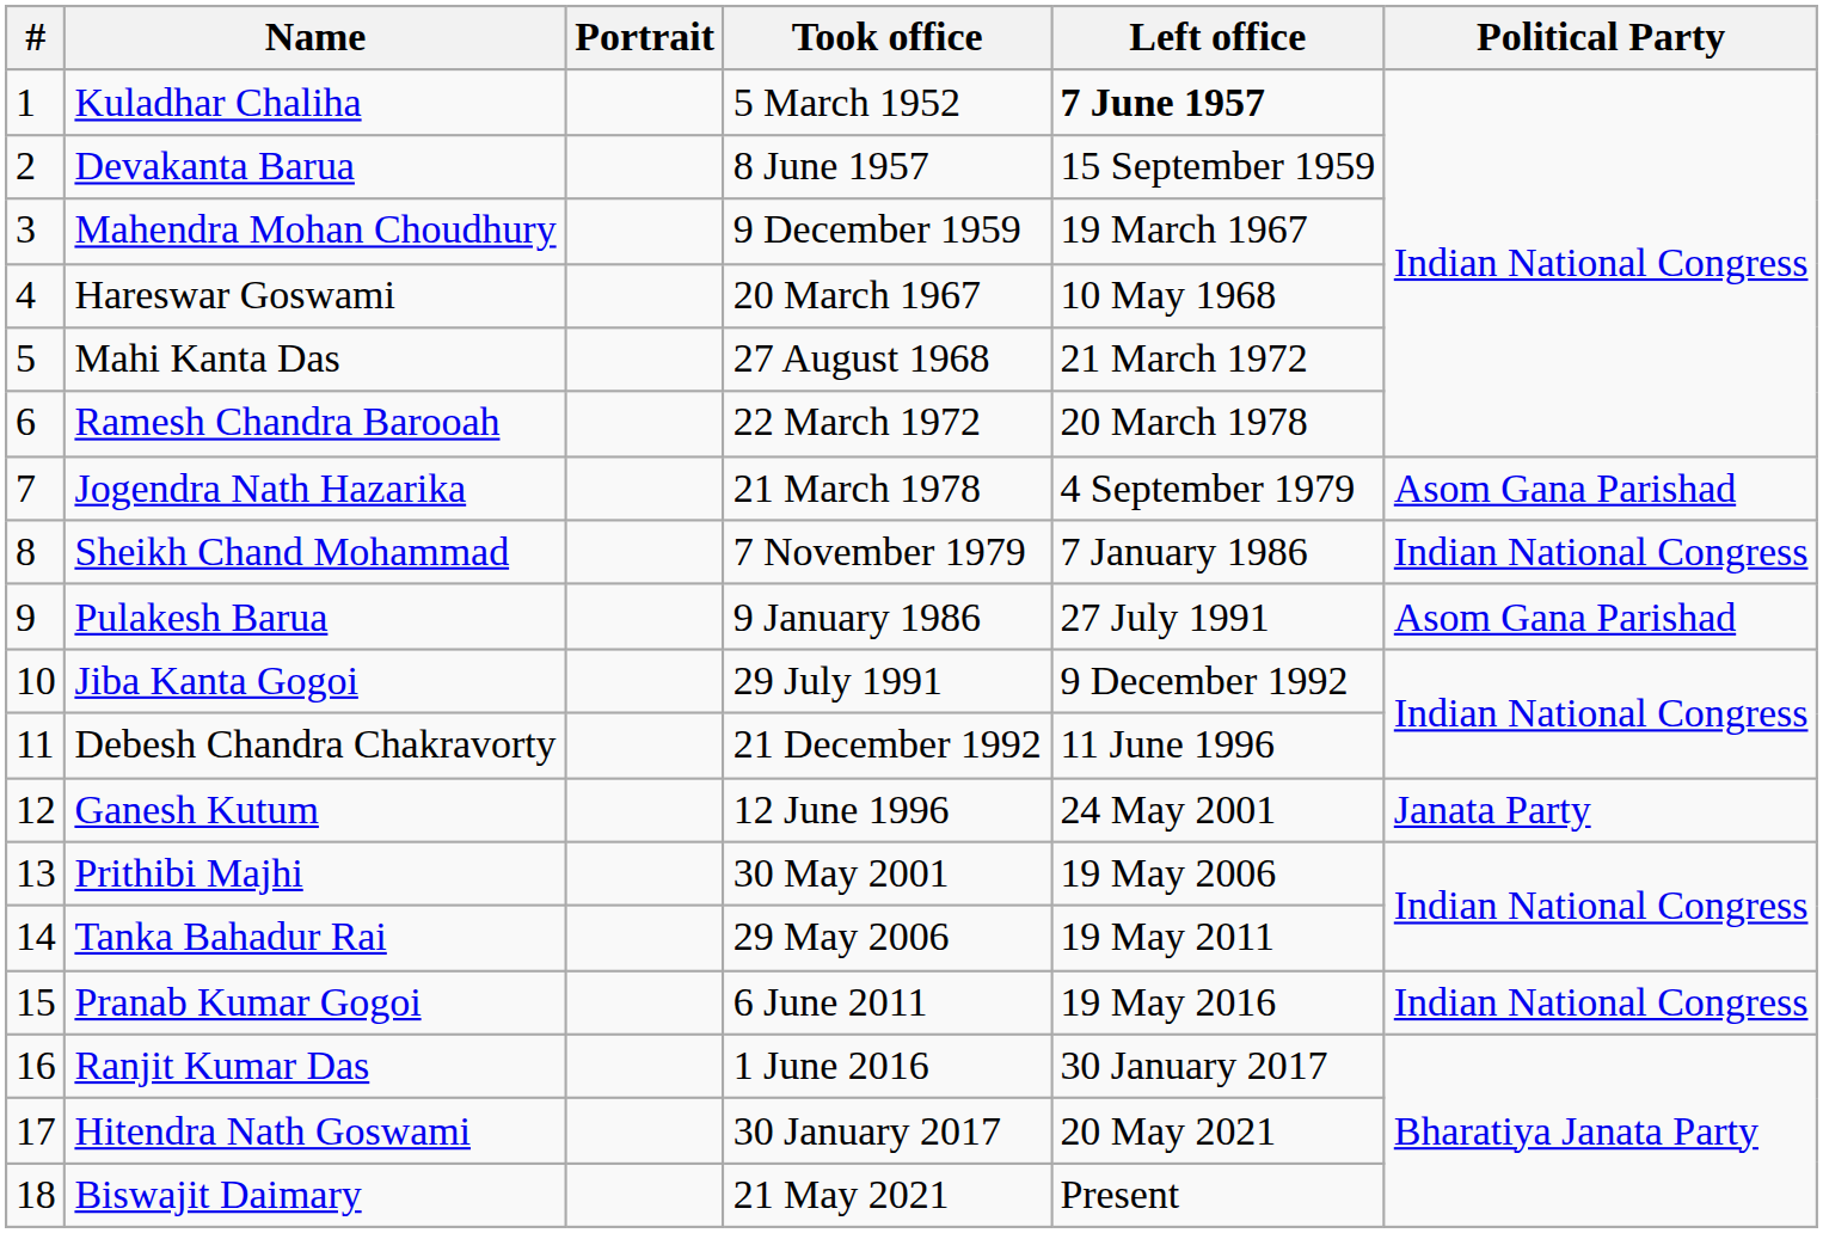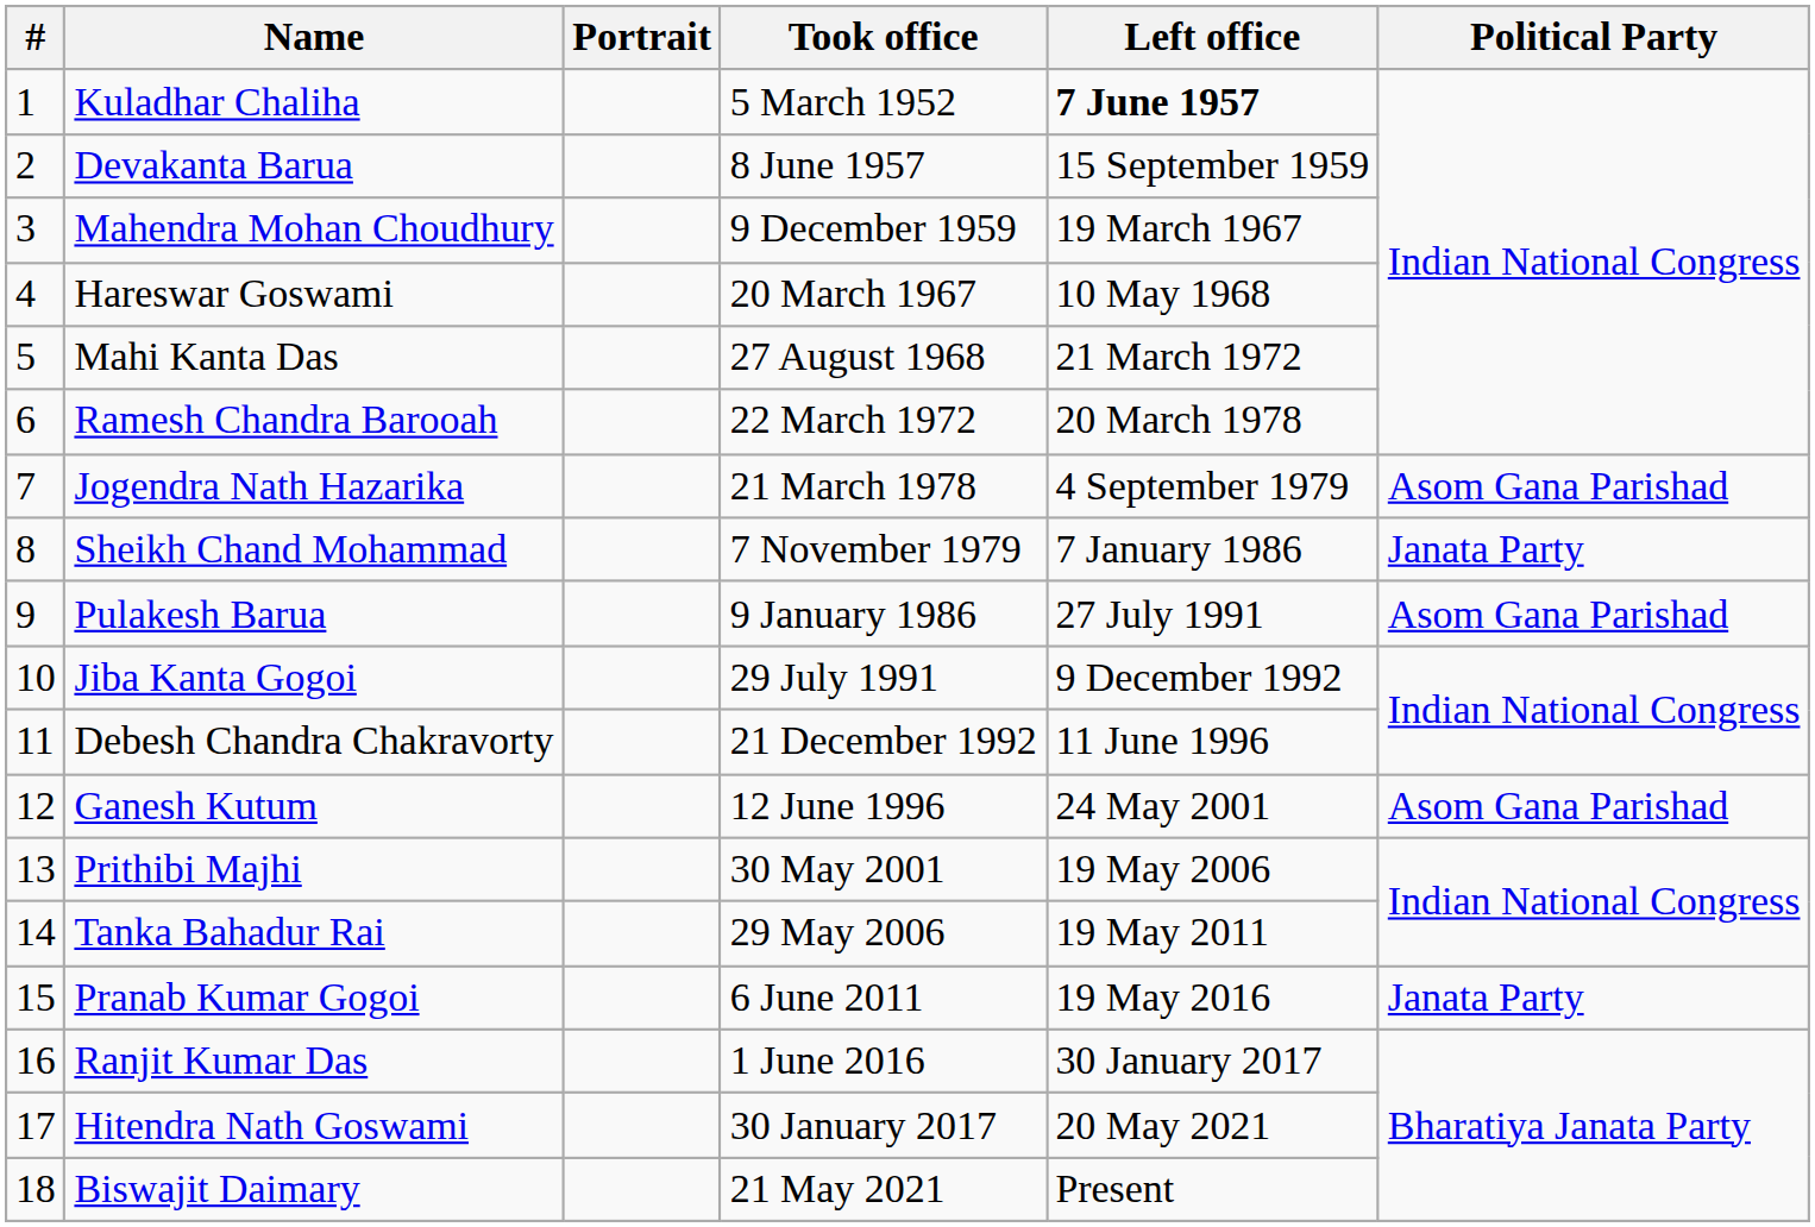 <table class="wikitable">
 <tr>
 <th>#</th>
 <th>Name</th>
 <th>Portrait</th>
 <th>Took office</th>
 <th>Left office</th>
 <th>Political Party</th>
 </tr>
 <tr>
 <td>1</td>
 <td><a href='#'>Kuladhar Chaliha</a></td>
 <td></td>
 <td>5 March 1952</td>
 <td><strong>7 June 1957</strong></td>
 <td rowspan="6"><a href='#'>Indian National Congress</a></td>
 </tr>
 <tr>
 <td>2</td>
 <td><a href='#'>Devakanta Barua</a></td>
 <td></td>
 <td>8 June 1957</td>
 <td>15 September 1959</td>
 </tr>
 <tr>
 <td>3</td>
 <td><a href='#'>Mahendra Mohan Choudhury</a></td>
 <td></td>
 <td>9 December 1959</td>
 <td>19 March 1967</td>
 </tr>
 <tr>
 <td>4</td>
 <td>Hareswar Goswami</td>
 <td></td>
 <td>20 March 1967</td>
 <td>10 May 1968</td>
 </tr>
 <tr>
 <td>5</td>
 <td>Mahi Kanta Das</td>
 <td></td>
 <td>27 August 1968</td>
 <td>21 March 1972</td>
 </tr>
 <tr>
 <td>6</td>
 <td><a href='#'>Ramesh Chandra Barooah</a></td>
 <td></td>
 <td>22 March 1972</td>
 <td>20 March 1978</td>
 </tr>
 <tr>
 <td>7</td>
 <td><a href='#'>Jogendra Nath Hazarika</a></td>
 <td></td>
 <td>21 March 1978</td>
 <td>4 September 1979</td>
 <td><a href='#'>Asom Gana Parishad</a></td>
 </tr>
 <tr>
 <td>8</td>
 <td><a href='#'>Sheikh Chand Mohammad</a></td>
 <td></td>
 <td>7 November 1979</td>
 <td>7 January 1986</td>
-<td><a href='#'>Indian National Congress</a></td>
+<td><a href='#'>Janata Party</a></td>
 </tr>
 <tr>
 <td>9</td>
 <td><a href='#'>Pulakesh Barua</a></td>
 <td></td>
 <td>9 January 1986</td>
 <td>27 July 1991</td>
 <td><a href='#'>Asom Gana Parishad</a></td>
 </tr>
 <tr>
 <td>10</td>
 <td><a href='#'>Jiba Kanta Gogoi</a></td>
 <td></td>
 <td>29 July 1991</td>
 <td>9 December 1992</td>
 <td rowspan="2"><a href='#'>Indian National Congress</a></td>
 </tr>
 <tr>
 <td>11</td>
 <td>Debesh Chandra Chakravorty</td>
 <td></td>
 <td>21 December 1992</td>
 <td>11 June 1996</td>
 </tr>
 <tr>
 <td>12</td>
 <td><a href='#'>Ganesh Kutum</a></td>
 <td></td>
 <td>12 June 1996</td>
 <td>24 May 2001</td>
-<td><a href='#'>Janata Party</a></td>
+<td><a href='#'>Asom Gana Parishad</a></td>
 </tr>
 <tr>
 <td>13</td>
 <td><a href='#'>Prithibi Majhi</a></td>
 <td></td>
 <td>30 May 2001</td>
 <td>19 May 2006</td>
 <td rowspan="2"><a href='#'>Indian National Congress</a></td>
 </tr>
 <tr>
 <td>14</td>
 <td><a href='#'>Tanka Bahadur Rai</a></td>
 <td></td>
 <td>29 May 2006</td>
 <td>19 May 2011</td>
 </tr>
 <tr>
 <td>15</td>
 <td><a href='#'>Pranab Kumar Gogoi</a></td>
 <td></td>
 <td>6 June 2011</td>
 <td>19 May 2016</td>
-<td><a href='#'>Indian National Congress</a></td>
+<td><a href='#'>Janata Party</a></td>
 </tr>
 <tr>
 <td>16</td>
 <td><a href='#'>Ranjit Kumar Das</a></td>
 <td></td>
 <td>1 June 2016</td>
 <td>30 January 2017</td>
 <td rowspan="3"><a href='#'>Bharatiya Janata Party</a></td>
 </tr>
 <tr>
 <td>17</td>
 <td><a href='#'>Hitendra Nath Goswami</a></td>
 <td></td>
 <td>30 January 2017</td>
 <td>20 May 2021</td>
 </tr>
 <tr>
 <td>18</td>
 <td><a href='#'>Biswajit Daimary</a></td>
 <td></td>
 <td>21 May 2021</td>
 <td>Present</td>
 </tr>
 </table>
